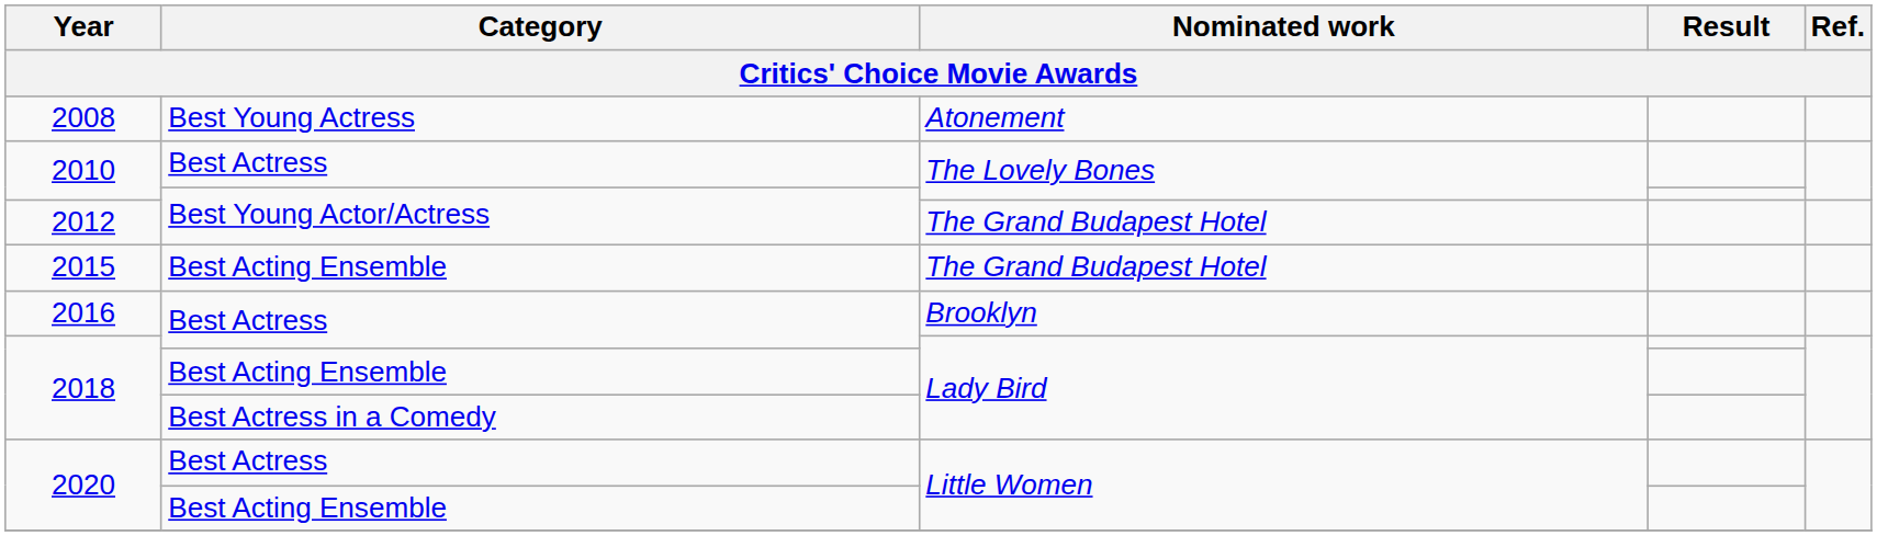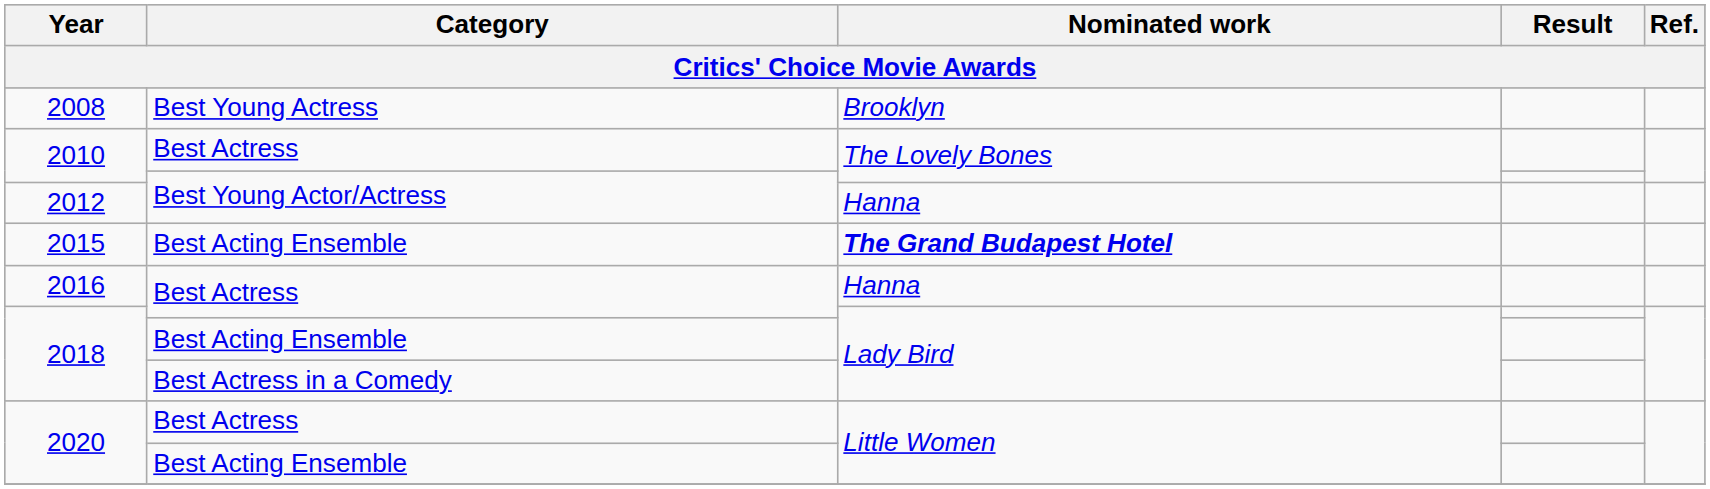 <table class=wikitable>
 <tr>
 <th scope="col" style="width:5em;">Year</th>
 <th scope="col" style="width:26em;">Category</th>
 <th scope="col" style="width:25em;">Nominated work</th>
 <th scope="col" style="width:5em;">Result</th>
 <th>Ref.</th>
 </tr>
 <tr>
 <th colspan="6"><a href='#'>Critics' Choice Movie Awards</a></th>
 </tr>
 <tr>
 <td align="center"><a href='#'>2008</a></td>
 <td><a href='#'>Best Young Actress</a></td>
-<td><em><a href='#'>Atonement</a></em></td>
+<td><em><a href='#'>Brooklyn</a></em></td>
 <td></td>
 <td align="center"></td>
 </tr>
 <tr>
 <td align="center", rowspan="2"><a href='#'>2010</a></td>
 <td><a href='#'>Best Actress</a></td>
 <td rowspan="2"><em><a href='#'>The Lovely Bones</a></em></td>
 <td></td>
 <td rowspan="2" align="center"></td>
 </tr>
 <tr>
 <td rowspan="2"><a href='#'>Best Young Actor/Actress</a></td>
 <td></td>
 </tr>
 <tr>
 <td align="center"><a href='#'>2012</a></td>
-<td><em><a href='#'>The Grand Budapest Hotel</a></em></td>
+<td><em><a href='#'>Hanna</a></em></td>
 <td></td>
 <td align="center"></td>
 </tr>
 <tr>
 <td align="center"><a href='#'>2015</a></td>
 <td><a href='#'>Best Acting Ensemble</a></td>
-<td><em><a href='#'>The Grand Budapest Hotel</a></em></td>
+<td><strong><em><a href='#'>The Grand Budapest Hotel</a></em></strong></td>
 <td></td>
 <td align="center"></td>
 </tr>
 <tr>
 <td align="center"><a href='#'>2016</a></td>
 <td rowspan="2"><a href='#'>Best Actress</a></td>
-<td><em><a href='#'>Brooklyn</a></em></td>
+<td><em><a href='#'>Hanna</a></em></td>
 <td></td>
 <td align="center"></td>
 </tr>
 <tr>
 <td align="center", rowspan="3"><a href='#'>2018</a></td>
 <td rowspan="3"><em><a href='#'>Lady Bird</a></em></td>
 <td></td>
 <td rowspan="3" align="center"></td>
 </tr>
 <tr>
 <td><a href='#'>Best Acting Ensemble</a></td>
 <td></td>
 </tr>
 <tr>
 <td><a href='#'>Best Actress in a Comedy</a></td>
 <td></td>
 </tr>
 <tr>
 <td align="center", rowspan="2"><a href='#'>2020</a></td>
 <td><a href='#'>Best Actress</a></td>
 <td rowspan="2"><em><a href='#'>Little Women</a></em></td>
 <td></td>
 <td rowspan=2 align="center"></td>
 </tr>
 <tr>
 <td><a href='#'>Best Acting Ensemble</a></td>
 <td></td>
 </tr>
 <tr>
 </tr>
 </table>
